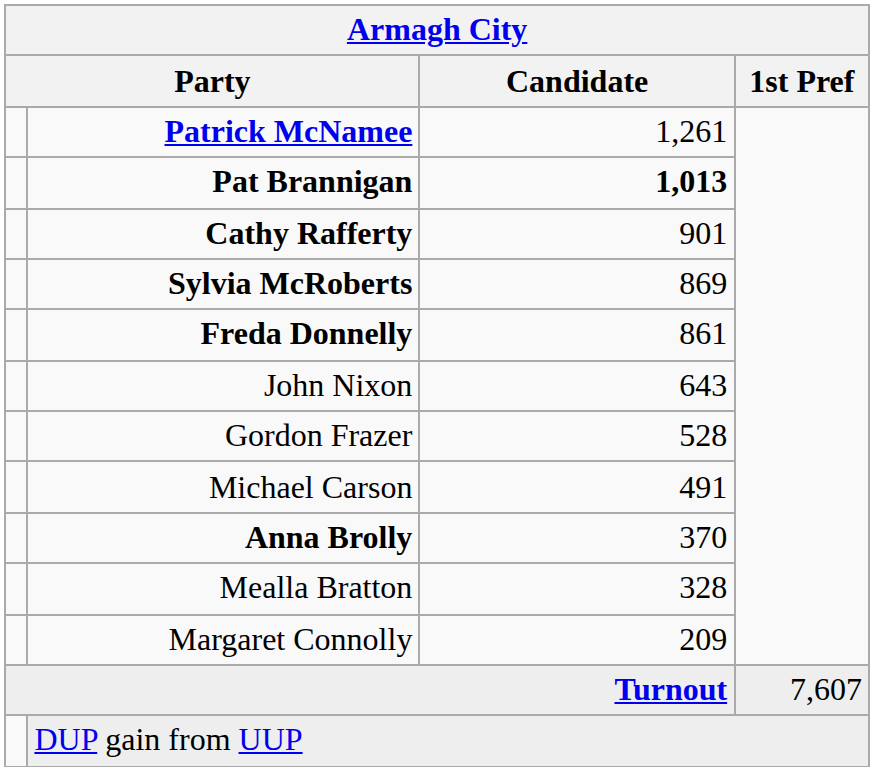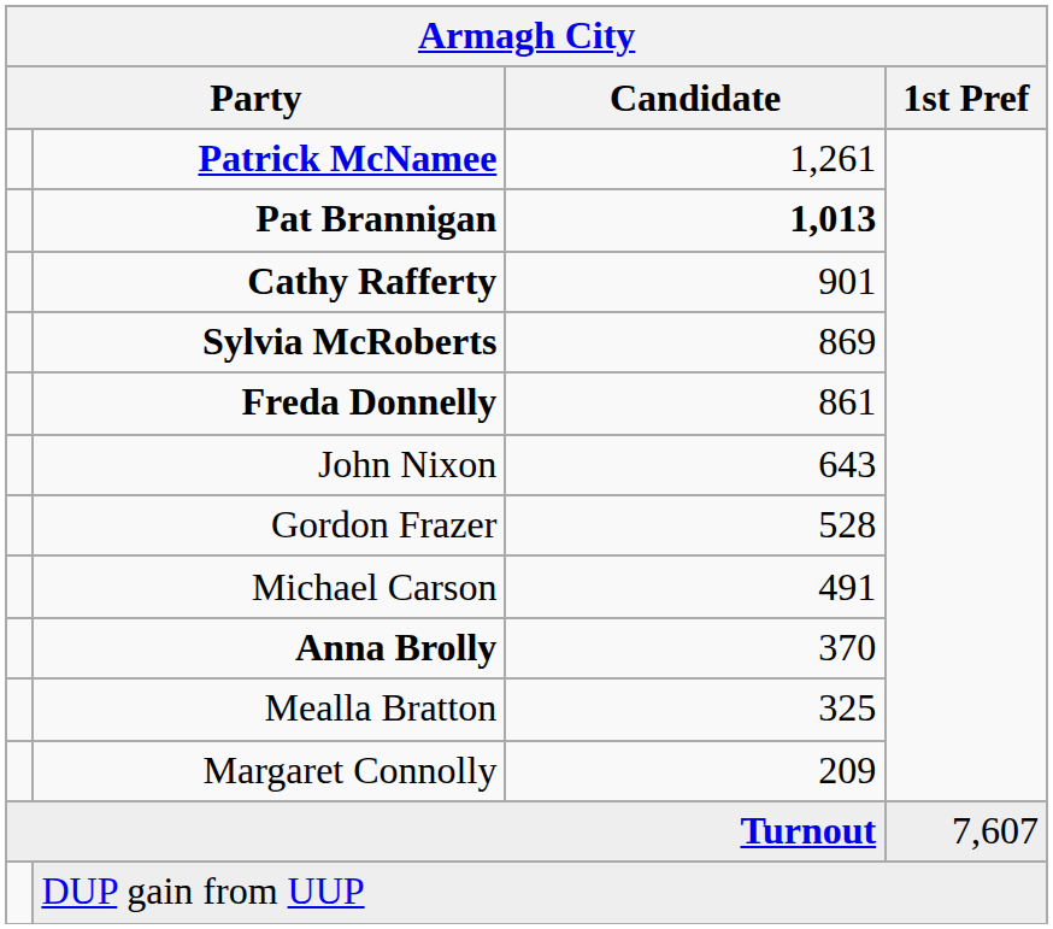 <table class="wikitable">
 <tr>
 <th colspan="4" align="center"><a href='#'>Armagh City</a></th>
 </tr>
 <tr>
 <th colspan="2" align="center" width=200>Party</th>
 <th width=150>Candidate</th>
 <th width=60>1st Pref</th>
 </tr>
 <tr>
 <td></td>
 <td align="right"><strong><a href='#'>Patrick McNamee</a></strong></td>
 <td align="right">1,261</td>
 </tr>
 <tr>
 <td></td>
 <td align="right"><strong>Pat Brannigan</strong></td>
 <td align="right"><strong>1,013</strong></td>
 </tr>
 <tr>
 <td></td>
 <td align="right"><strong>Cathy Rafferty</strong></td>
 <td align="right">901</td>
 </tr>
 <tr>
 <td></td>
 <td align="right"><strong>Sylvia McRoberts</strong></td>
 <td align="right">869</td>
 </tr>
 <tr>
 <td></td>
 <td align="right"><strong>Freda Donnelly</strong></td>
 <td align="right">861</td>
 </tr>
 <tr>
 <td></td>
 <td align="right">John Nixon</td>
 <td align="right">643</td>
 </tr>
 <tr>
 <td></td>
 <td align="right">Gordon Frazer</td>
 <td align="right">528</td>
 </tr>
 <tr>
 <td></td>
 <td align="right">Michael Carson</td>
 <td align="right">491</td>
 </tr>
 <tr>
 <td></td>
 <td align="right"><strong>Anna Brolly</strong></td>
 <td align="right">370</td>
 </tr>
 <tr>
 <td></td>
 <td align="right">Mealla Bratton</td>
-<td align="right">328</td>
+<td align="right">325</td>
 </tr>
 <tr>
 <td></td>
 <td align="right">Margaret Connolly</td>
 <td align="right">209</td>
 </tr>
 <tr bgcolor="EEEEEE">
 <td colspan=3 align="right"><strong><a href='#'>Turnout</a></strong></td>
 <td align="right">7,607</td>
 </tr>
 <tr>
 <td bgcolor=></td>
 <td colspan=3 bgcolor="EEEEEE"><a href='#'>DUP</a> gain from <a href='#'>UUP</a></td>
 </tr>
 </table>
